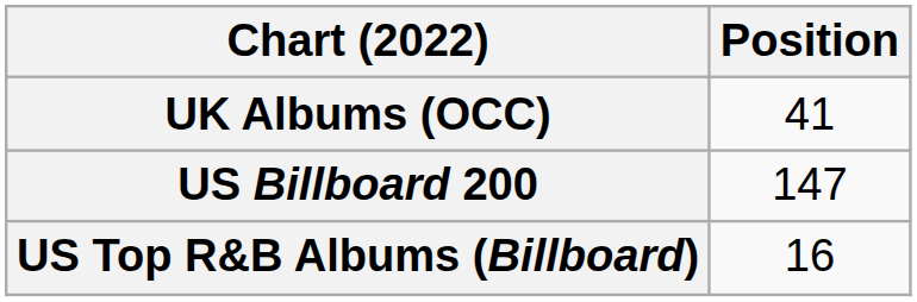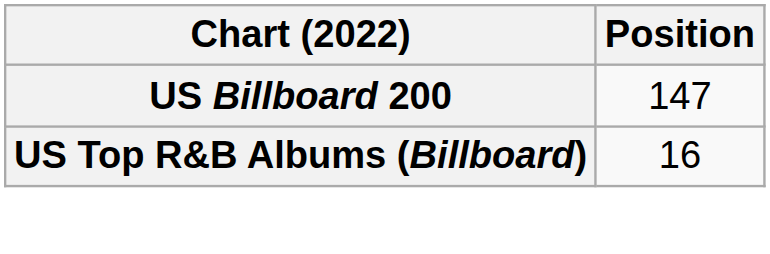 <table class="wikitable sortable plainrowheaders">
 <tr>
 <th scope="col">Chart (2022)</th>
 <th scope="col">Position</th>
-</tr>
-<tr>
-<th scope="row">UK Albums (OCC)</th>
-<td style="text-align:center;">41</td>
 </tr>
 <tr>
 <th scope="row">US <em>Billboard</em> 200</th>
 <td style="text-align:center;">147</td>
 </tr>
 <tr>
 <th scope="row">US Top R&B Albums (<em>Billboard</em>)</th>
 <td style="text-align:center;">16</td>
 </tr>
 </table>
